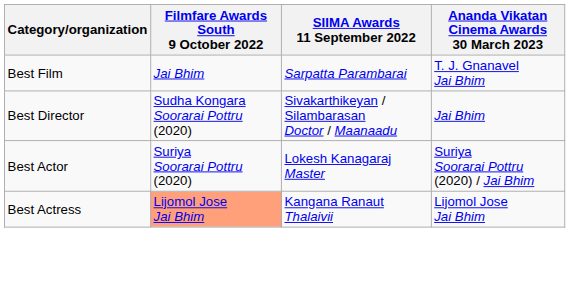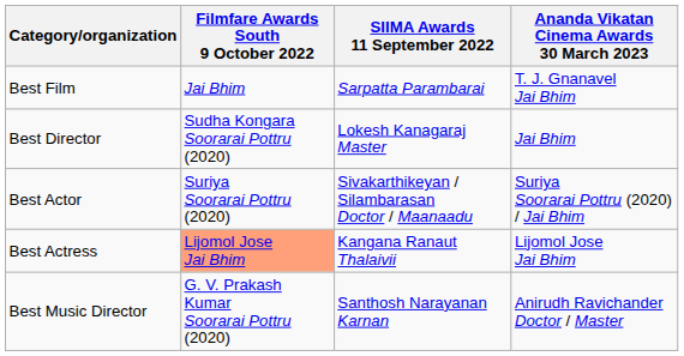 <table class="wikitable" style="font-size: 90%;">
 <tr>
 <th style="width:20px;">Category/organization</th>
 <th style="width:200px;"><a href='#'>Filmfare Awards South</a><br>9 October 2022</th>
 <th style="width:200px;"><a href='#'>SIIMA Awards</a><br>11 September 2022</th>
 <th style="width:200px;"><a href='#'>Ananda Vikatan Cinema Awards</a><br>30 March 2023</th>
 </tr>
 <tr>
 <td>Best Film</td>
 <td><em><a href='#'>Jai Bhim</a></em></td>
 <td><em><a href='#'>Sarpatta Parambarai</a></em></td>
 <td><a href='#'>T. J. Gnanavel</a><br><em><a href='#'>Jai Bhim</a></em></td>
 </tr>
 <tr>
 <td>Best Director</td>
 <td><a href='#'>Sudha Kongara</a><br><em><a href='#'>Soorarai Pottru</a></em> (2020)</td>
-<td><a href='#'>Sivakarthikeyan</a> / <a href='#'>Silambarasan</a><br><em><a href='#'>Doctor</a></em> / <em><a href='#'>Maanaadu</a></em></td>
+<td><a href='#'>Lokesh Kanagaraj</a><br><em><a href='#'>Master</a></em></td>
 <td><em><a href='#'>Jai Bhim</a></em></td>
 </tr>
 <tr>
 <td>Best Actor</td>
 <td><a href='#'>Suriya</a><br><em><a href='#'>Soorarai Pottru</a></em> (2020)</td>
-<td><a href='#'>Lokesh Kanagaraj</a><br><em><a href='#'>Master</a></em></td>
+<td><a href='#'>Sivakarthikeyan</a> / <a href='#'>Silambarasan</a><br><em><a href='#'>Doctor</a></em> / <em><a href='#'>Maanaadu</a></em></td>
 <td><a href='#'>Suriya</a><br><em><a href='#'>Soorarai Pottru</a></em> (2020) / <em><a href='#'>Jai Bhim</a></em></td>
 </tr>
 <tr>
 <td>Best Actress</td>
 <td style="background: lightsalmon;"><a href='#'>Lijomol Jose</a><br><em><a href='#'>Jai Bhim</a></em></td>
 <td><a href='#'>Kangana Ranaut</a><br><em><a href='#'>Thalaivii</a></em></td>
 <td><a href='#'>Lijomol Jose</a><br><em><a href='#'>Jai Bhim</a></em></td>
 </tr>
+<tr>
+<td>Best Music Director</td>
+<td><a href='#'>G. V. Prakash Kumar</a><br><em><a href='#'>Soorarai Pottru</a></em> (2020)</td>
+<td><a href='#'>Santhosh Narayanan</a><br><em><a href='#'>Karnan</a></em></td>
+<td><a href='#'>Anirudh Ravichander</a><br><em><a href='#'>Doctor</a></em> / <em><a href='#'>Master</a></em></td>
+</tr>
 </table>
